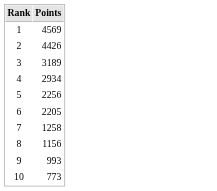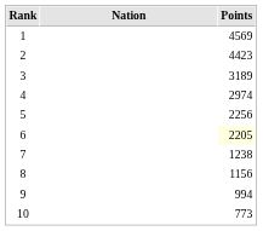 <table cellspacing="1" cellpadding="3" style="border:1px solid #AAAAAA; font-size:86%;">
 <tr bgcolor="#E4E4E4">
 <th style="border-bottom:1px solid #AAAAAA" width=10>Rank</th>
+<th style="border-bottom:1px solid #AAAAAA" width=200>Nation</th>
 <th style="border-bottom:1px solid #AAAAAA" width=20 align=right>Points</th>
 </tr>
 <tr>
 <td align=center>1</td>
+<td><strong></strong></td>
 <td align=right>4569</td>
 </tr>
 <tr>
 <td align=center>2</td>
-<td align=right>4426</td>
+<td></td>
+<td align=right>4423</td>
 </tr>
 <tr>
 <td align=center>3</td>
+<td></td>
 <td align=right>3189</td>
 </tr>
 <tr>
 <td align=center>4</td>
-<td align=right>2934</td>
+<td></td>
+<td align=right>2974</td>
 </tr>
 <tr>
 <td align=center>5</td>
+<td></td>
 <td align=right>2256</td>
 </tr>
 <tr>
 <td align=center>6</td>
-<td align=right>2205</td>
+<td></td>
+<td align=right style="background: lightyellow;">2205</td>
 </tr>
 <tr>
 <td align=center>7</td>
-<td align=right>1258</td>
+<td></td>
+<td align=right>1238</td>
 </tr>
 <tr>
 <td align=center>8</td>
+<td></td>
 <td align=right>1156</td>
 </tr>
 <tr>
 <td align=center>9</td>
-<td align=right>993</td>
+<td></td>
+<td align=right>994</td>
 </tr>
 <tr>
 <td align=center>10</td>
+<td>  </td>
 <td align=right>773</td>
 </tr>
 </table>
